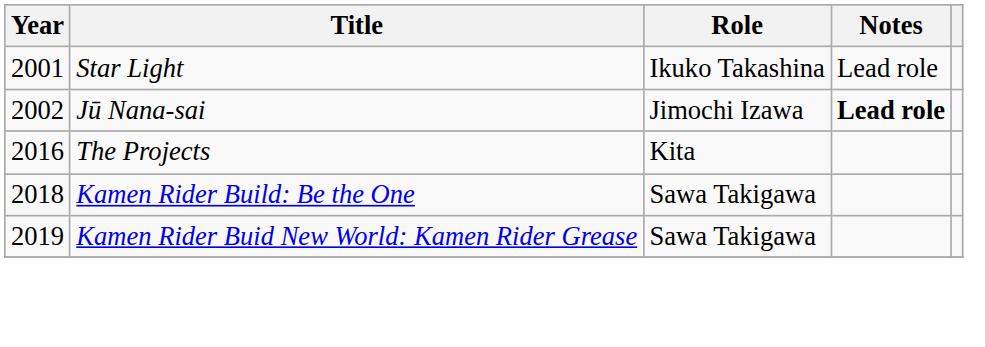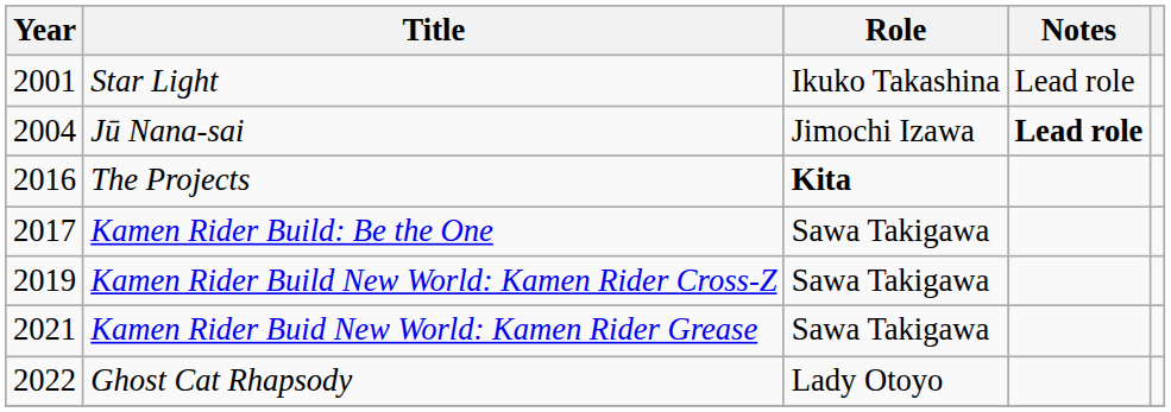 <table class="wikitable">
 <tr>
 <th>Year</th>
 <th>Title</th>
 <th>Role</th>
 <th>Notes</th>
 <th></th>
 </tr>
 <tr>
 <td>2001</td>
 <td><em>Star Light</em></td>
 <td>Ikuko Takashina</td>
 <td>Lead role</td>
 <td></td>
 </tr>
 <tr>
-<td>2002</td>
+<td>2004</td>
 <td><em>Jū Nana-sai</em></td>
 <td>Jimochi Izawa</td>
 <td><strong>Lead role</strong></td>
 <td></td>
 </tr>
 <tr>
 <td>2016</td>
 <td><em>The Projects</em></td>
-<td>Kita</td>
+<td><strong>Kita</strong></td>
 <td></td>
 <td></td>
 </tr>
 <tr>
-<td>2018</td>
+<td>2017</td>
 <td><em><a href='#'>Kamen Rider Build: Be the One</a></em></td>
 <td>Sawa Takigawa</td>
 <td></td>
 <td></td>
 </tr>
 <tr>
 <td>2019</td>
+<td><em><a href='#'>Kamen Rider Build New World: Kamen Rider Cross-Z</a></em></td>
+<td>Sawa Takigawa</td>
+<td></td>
+<td></td>
+</tr>
+<tr>
+<td>2021</td>
 <td><em><a href='#'>Kamen Rider Buid New World: Kamen Rider Grease</a></em></td>
 <td>Sawa Takigawa</td>
 <td></td>
 <td></td>
 </tr>
 <tr>
+<td>2022</td>
+<td><em>Ghost Cat Rhapsody</em></td>
+<td>Lady Otoyo</td>
+<td></td>
+<td></td>
+</tr>
+<tr>
 </tr>
 </table>
